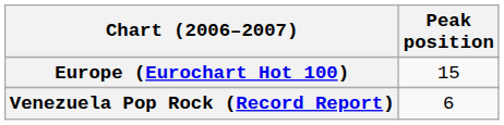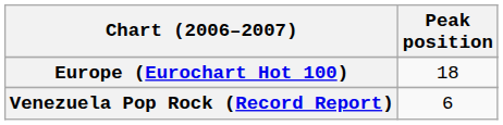 <table class="wikitable sortable plainrowheaders" style="text-align:center">
 <tr>
 <th>Chart (2006–2007)</th>
 <th>Peak<br>position</th>
 </tr>
 <tr>
 </tr>
 <tr>
 </tr>
 <tr>
 </tr>
 <tr>
 </tr>
 <tr>
 <th scope="row">Europe (<a href='#'>Eurochart Hot 100</a>)</th>
-<td>15</td>
+<td>18</td>
 </tr>
 <tr>
 </tr>
 <tr>
 </tr>
 <tr>
 </tr>
 <tr>
 </tr>
 <tr>
 </tr>
 <tr>
 </tr>
 <tr>
 </tr>
 <tr>
 </tr>
 <tr>
 </tr>
 <tr>
 </tr>
 <tr>
 </tr>
 <tr>
 </tr>
 <tr>
 <th scope="row">Venezuela Pop Rock (<a href='#'>Record Report</a>)</th>
 <td>6</td>
 </tr>
 </table>
